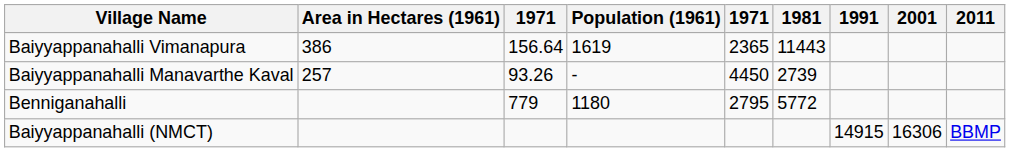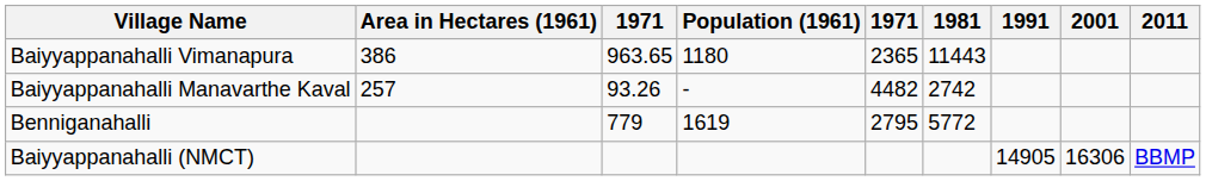 <table class="wikitable">
 <tr>
 <th>Village Name</th>
 <th>Area in Hectares (1961)</th>
 <th>1971</th>
 <th>Population (1961)</th>
 <th>1971</th>
 <th>1981</th>
 <th>1991</th>
 <th>2001</th>
 <th>2011</th>
 </tr>
 <tr>
 <td>Baiyyappanahalli Vimanapura</td>
 <td>386</td>
-<td>156.64</td>
-<td>1619</td>
+<td>963.65</td>
+<td>1180</td>
 <td>2365</td>
 <td>11443</td>
 <td></td>
 <td></td>
 <td></td>
 </tr>
 <tr>
 <td>Baiyyappanahalli Manavarthe Kaval</td>
 <td>257</td>
 <td>93.26</td>
 <td>-</td>
-<td>4450</td>
-<td>2739</td>
+<td>4482</td>
+<td>2742</td>
 <td></td>
 <td></td>
 <td></td>
 </tr>
 <tr>
 <td>Benniganahalli</td>
 <td></td>
 <td>779</td>
-<td>1180</td>
+<td>1619</td>
 <td>2795</td>
 <td>5772</td>
 <td></td>
 <td></td>
 <td></td>
 </tr>
 <tr>
 <td>Baiyyappanahalli (NMCT)</td>
 <td></td>
 <td></td>
 <td></td>
 <td></td>
 <td></td>
-<td>14915</td>
+<td>14905</td>
 <td>16306</td>
 <td><a href='#'>BBMP</a></td>
 </tr>
 </table>
